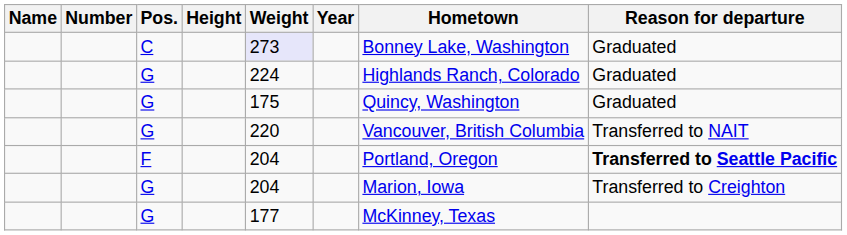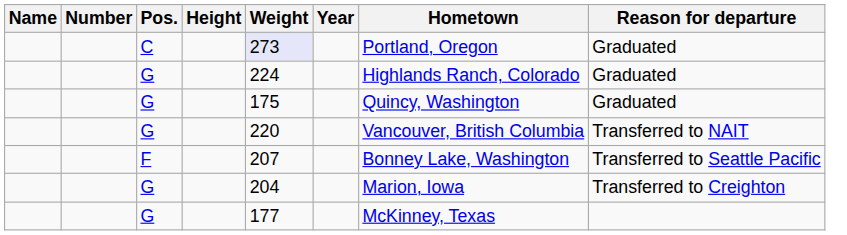 <table class="wikitable sortable" border="1">
 <tr>
 <th>Name</th>
 <th>Number</th>
 <th>Pos.</th>
 <th>Height</th>
 <th>Weight</th>
 <th>Year</th>
 <th>Hometown</th>
 <th class="unsortable">Reason for departure</th>
 </tr>
 <tr>
 <td></td>
 <td></td>
 <td><a href='#'>C</a></td>
 <td></td>
 <td style="background: lavender;">273</td>
 <td></td>
-<td><a href='#'>Bonney Lake, Washington</a></td>
+<td><a href='#'>Portland, Oregon</a></td>
 <td>Graduated</td>
 </tr>
 <tr>
 <td></td>
 <td></td>
 <td><a href='#'>G</a></td>
 <td></td>
 <td>224</td>
 <td></td>
 <td><a href='#'>Highlands Ranch, Colorado</a></td>
 <td>Graduated</td>
 </tr>
 <tr>
 <td></td>
 <td></td>
 <td><a href='#'>G</a></td>
 <td></td>
 <td>175</td>
 <td></td>
 <td><a href='#'>Quincy, Washington</a></td>
 <td>Graduated</td>
 </tr>
 <tr>
 <td></td>
 <td></td>
 <td><a href='#'>G</a></td>
 <td></td>
 <td>220</td>
 <td></td>
 <td><a href='#'>Vancouver, British Columbia</a></td>
 <td>Transferred to <a href='#'>NAIT</a></td>
 </tr>
 <tr>
 <td></td>
 <td></td>
 <td><a href='#'>F</a></td>
 <td></td>
-<td>204</td>
+<td>207</td>
 <td></td>
-<td><a href='#'>Portland, Oregon</a></td>
-<td><strong>Transferred to <a href='#'>Seattle Pacific</a></strong></td>
+<td><a href='#'>Bonney Lake, Washington</a></td>
+<td>Transferred to <a href='#'>Seattle Pacific</a></td>
 </tr>
 <tr>
 <td></td>
 <td></td>
 <td><a href='#'>G</a></td>
 <td></td>
 <td>204</td>
 <td></td>
 <td><a href='#'>Marion, Iowa</a></td>
 <td>Transferred to <a href='#'>Creighton</a></td>
 </tr>
 <tr>
 <td></td>
 <td></td>
 <td><a href='#'>G</a></td>
 <td></td>
 <td>177</td>
 <td></td>
 <td><a href='#'>McKinney, Texas</a></td>
 <td></td>
 </tr>
 </table>
